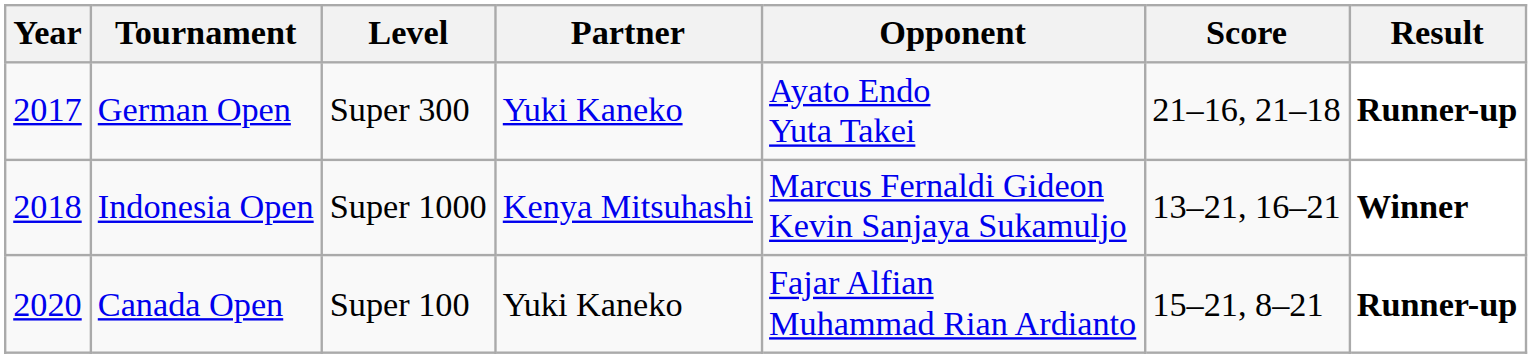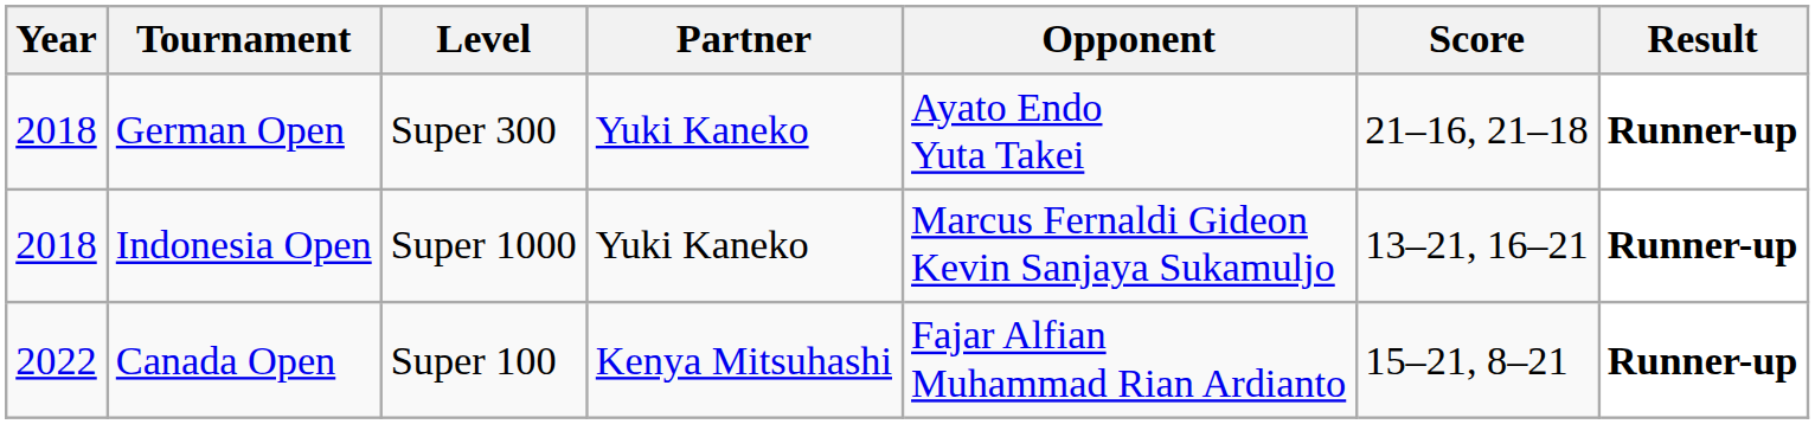 <table class="sortable wikitable" style="font-size: 90%;">
 <tr>
 <th>Year</th>
 <th>Tournament</th>
 <th>Level</th>
 <th>Partner</th>
 <th>Opponent</th>
 <th>Score</th>
 <th>Result</th>
 </tr>
 <tr>
-<td align="center"><a href='#'>2017</a></td>
+<td align="center"><a href='#'>2018</a></td>
 <td align="left"><a href='#'>German Open</a></td>
 <td align="left">Super 300</td>
 <td align="left"> <a href='#'>Yuki Kaneko</a></td>
 <td align="left"> <a href='#'>Ayato Endo</a><br> <a href='#'>Yuta Takei</a></td>
 <td align="left">21–16, 21–18</td>
 <td style="text-align:left; background:white"> <strong>Runner-up</strong></td>
 </tr>
 <tr>
 <td align="center"><a href='#'>2018</a></td>
 <td align="left"><a href='#'>Indonesia Open</a></td>
 <td align="left">Super 1000</td>
-<td align="left"> <a href='#'>Kenya Mitsuhashi</a></td>
+<td align="left"> Yuki Kaneko</td>
 <td align="left"> <a href='#'>Marcus Fernaldi Gideon</a><br> <a href='#'>Kevin Sanjaya Sukamuljo</a></td>
 <td align="left">13–21, 16–21</td>
-<td style="text-align:left; background:white"> <strong>Winner</strong></td>
+<td style="text-align:left; background:white"> <strong>Runner-up</strong></td>
 </tr>
 <tr>
-<td align="center"><a href='#'>2020</a></td>
+<td align="center"><a href='#'>2022</a></td>
 <td align="left"><a href='#'>Canada Open</a></td>
 <td align="left">Super 100</td>
-<td align="left"> Yuki Kaneko</td>
+<td align="left"> <a href='#'>Kenya Mitsuhashi</a></td>
 <td align="left"> <a href='#'>Fajar Alfian</a><br> <a href='#'>Muhammad Rian Ardianto</a></td>
 <td align="left">15–21, 8–21</td>
 <td style="text-align:left; background:white "> <strong>Runner-up</strong></td>
 </tr>
 </table>
